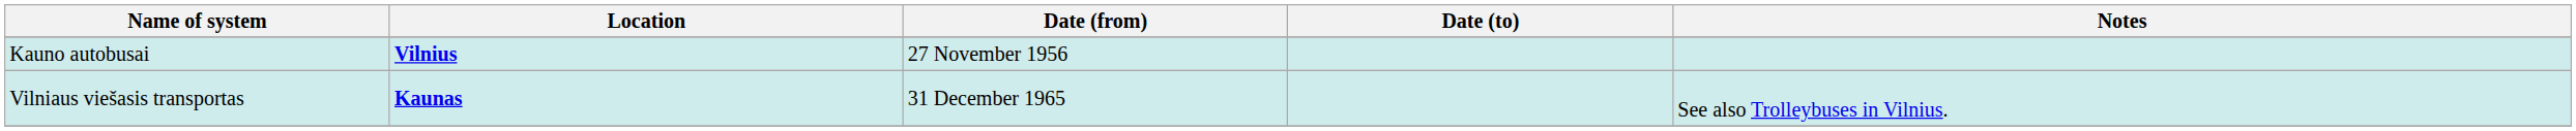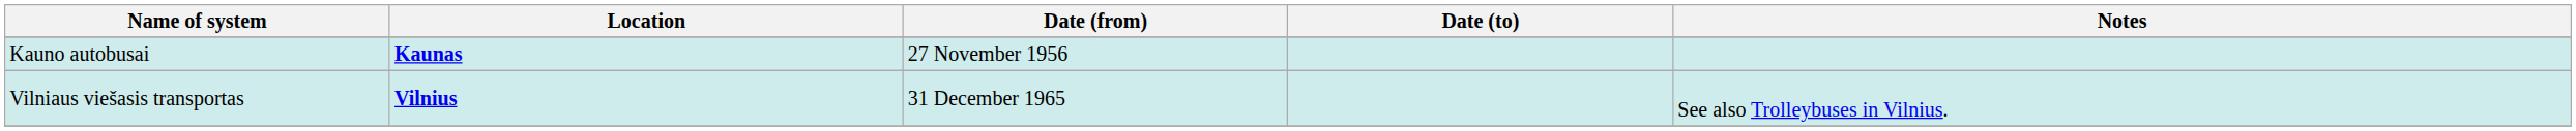 <table class="wikitable" width=100%>
 <tr>
 <th width=15%>Name of system</th>
 <th width=20%>Location</th>
 <th width=15%>Date (from)</th>
 <th width=15%>Date (to)</th>
 <th width=35%>Notes</th>
 </tr>
 <tr>
 </tr>
 <tr style="background:#CFECEC">
 <td>Kauno autobusai</td>
-<td><strong><a href='#'>Vilnius</a></strong></td>
+<td><strong><a href='#'>Kaunas</a></strong></td>
 <td>27 November 1956</td>
 <td> </td>
 <td></td>
 </tr>
 <tr>
 </tr>
 <tr style="background:#CFECEC">
 <td>Vilniaus viešasis transportas</td>
-<td><strong><a href='#'>Kaunas</a></strong></td>
+<td><strong><a href='#'>Vilnius</a></strong></td>
 <td>31 December 1965</td>
 <td> </td>
 <td><br>See also <a href='#'>Trolleybuses in Vilnius</a>.</td>
 </tr>
 <tr>
 </tr>
 </table>
